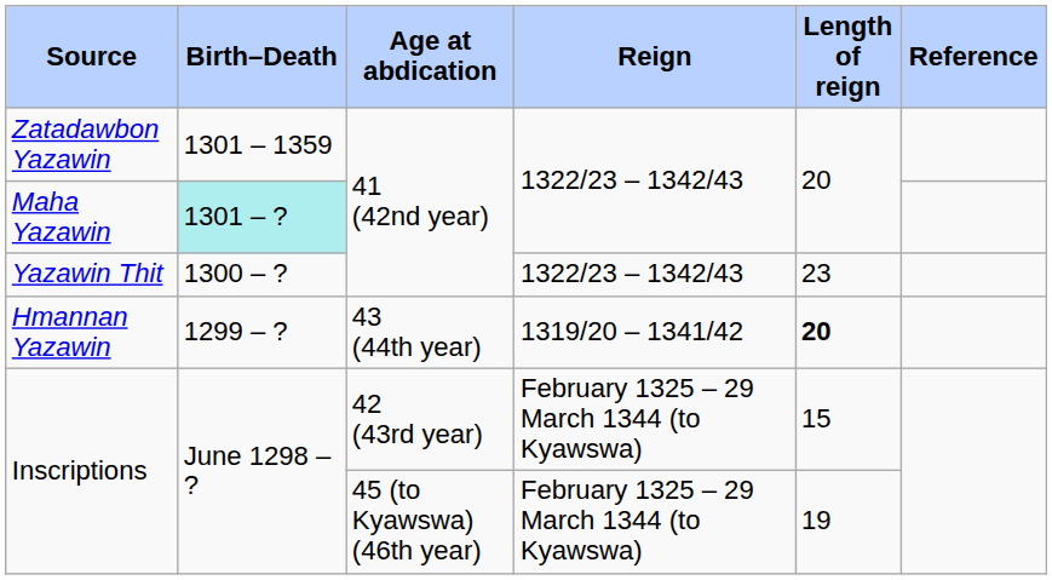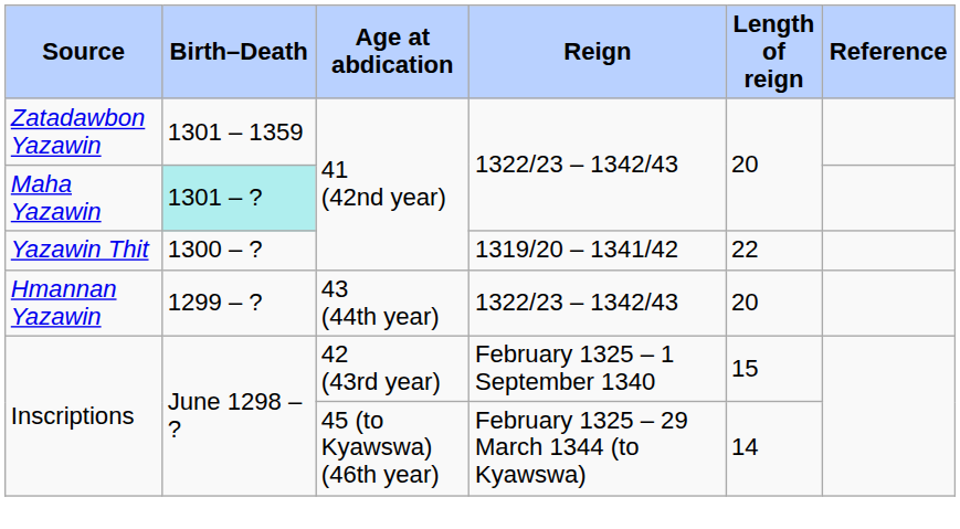 <table width=100% class="wikitable">
 <tr>
 <th style="background-color:#B9D1FF" width=15%>Source</th>
 <th style="background-color:#B9D1FF" width=15%>Birth–Death</th>
 <th style="background-color:#B9D1FF" width=15%>Age at abdication</th>
 <th style="background-color:#B9D1FF" width=25%>Reign</th>
 <th style="background-color:#B9D1FF" width=5%>Length of reign</th>
 <th style="background-color:#B9D1FF" width=5%>Reference</th>
 </tr>
 <tr>
 <td><em><a href='#'>Zatadawbon Yazawin</a></em></td>
 <td> 1301 –  1359</td>
 <td rowspan="3">41 <br> (42nd year)</td>
 <td rowspan="2">1322/23 – 1342/43</td>
 <td rowspan="2">20</td>
 <td></td>
 </tr>
 <tr>
 <td><em><a href='#'>Maha Yazawin</a></em></td>
 <td style="background: paleturquoise;"> 1301 – ?</td>
 <td></td>
 </tr>
 <tr>
 <td><em><a href='#'>Yazawin Thit</a></em></td>
 <td> 1300 – ?</td>
-<td>1322/23 – 1342/43</td>
-<td>23</td>
+<td>1319/20 – 1341/42</td>
+<td>22</td>
 <td></td>
 </tr>
 <tr>
 <td><em><a href='#'>Hmannan Yazawin</a></em></td>
 <td> 1299 – ?</td>
 <td>43 <br> (44th year)</td>
-<td>1319/20 – 1341/42</td>
-<td><strong>20</strong></td>
+<td>1322/23 – 1342/43</td>
+<td>20</td>
 <td></td>
 </tr>
 <tr>
 <td rowspan="2">Inscriptions</td>
 <td rowspan="2">June 1298 – ?</td>
 <td>42 <br> (43rd year)</td>
-<td> February 1325 – 29 March 1344 (to Kyawswa)</td>
+<td> February 1325 – 1 September 1340</td>
 <td>15</td>
 <td rowspan="2"></td>
 </tr>
 <tr>
 <td>45 (to Kyawswa) <br> (46th year)</td>
 <td> February 1325 – 29 March 1344 (to Kyawswa)</td>
-<td>19</td>
+<td>14</td>
 </tr>
 </table>
